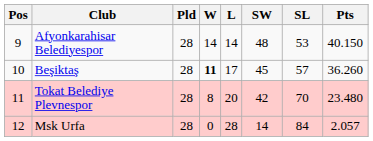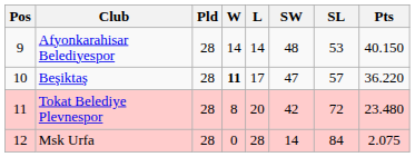 <table class=wikitable style="text-align:center;" width="450">
 <tr>
 <th width=5%>Pos</th>
 <th width=35%>Club</th>
 <th width=5%>Pld</th>
 <th width=5%>W</th>
 <th width=5%>L</th>
 <th width=10%>SW</th>
 <th width=10%>SL</th>
 <th width=10%>Pts</th>
 </tr>
 <tr>
 <td>9</td>
 <td align="left"><a href='#'>Afyonkarahisar Belediyespor</a></td>
 <td>28</td>
 <td>14</td>
 <td>14</td>
 <td>48</td>
 <td>53</td>
 <td>40.150</td>
 </tr>
 <tr>
 <td>10</td>
 <td align="left"><a href='#'>Beşiktaş</a></td>
 <td>28</td>
 <td><strong>11</strong></td>
 <td>17</td>
-<td>45</td>
+<td>47</td>
 <td>57</td>
-<td>36.260</td>
+<td>36.220</td>
 </tr>
 <tr style="background-color: #FFCCCC;">
 <td>11</td>
 <td align="left"><a href='#'>Tokat Belediye Plevnespor</a></td>
 <td>28</td>
 <td>8</td>
 <td>20</td>
 <td>42</td>
-<td>70</td>
+<td>72</td>
 <td>23.480</td>
 </tr>
 <tr style="background-color: #FFCCCC;">
 <td>12</td>
 <td align="left">Msk Urfa</td>
 <td>28</td>
 <td>0</td>
 <td>28</td>
 <td>14</td>
 <td>84</td>
-<td>2.057</td>
+<td>2.075</td>
 </tr>
 </table>
